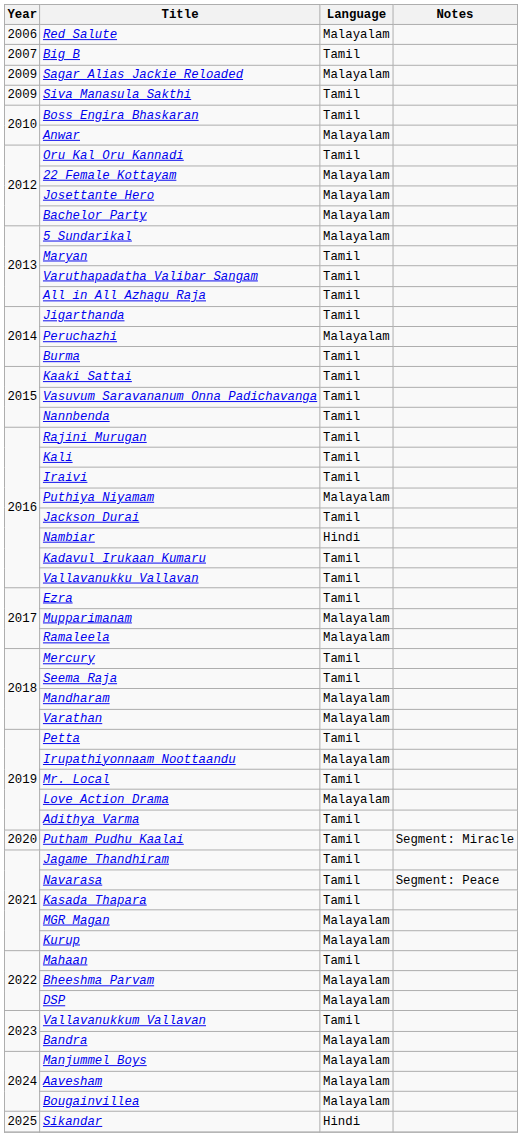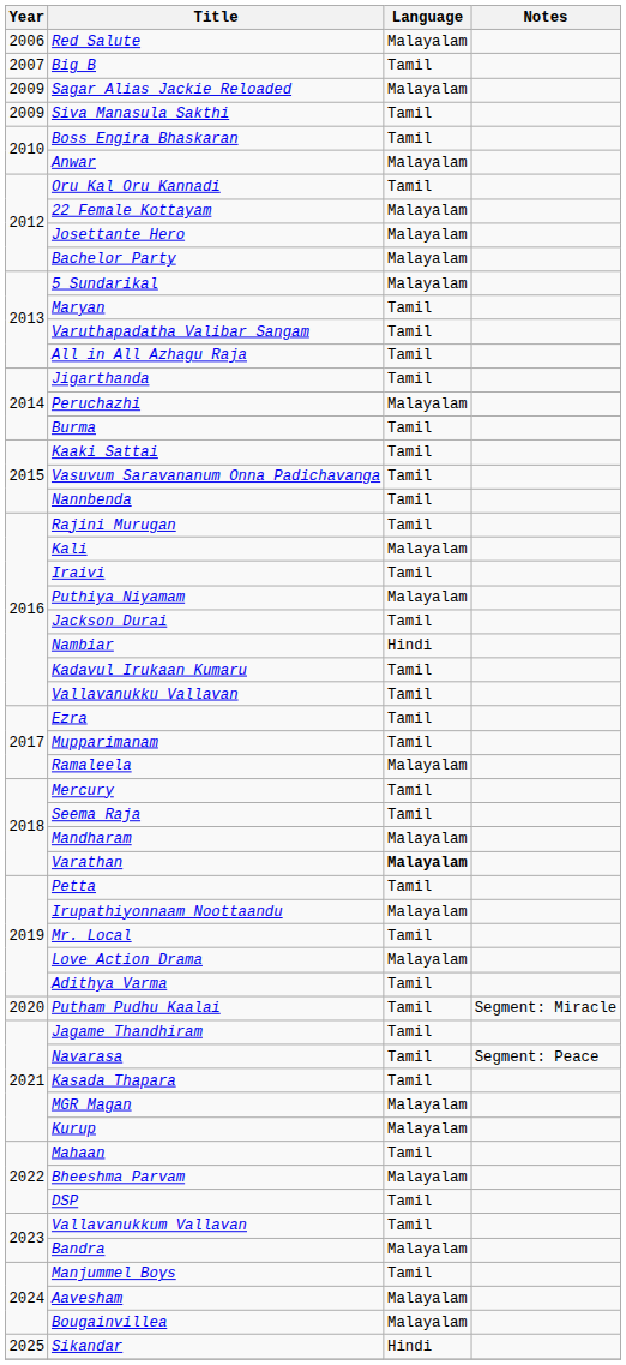 <table class="wikitable sortable">
 <tr>
 <th>Year</th>
 <th>Title</th>
 <th>Language</th>
 <th class="unsortable">Notes</th>
 </tr>
 <tr>
 <td>2006</td>
 <td><em><a href='#'>Red Salute</a></em></td>
 <td>Malayalam</td>
 <td></td>
 </tr>
 <tr>
 <td>2007</td>
 <td><em><a href='#'>Big B</a></em></td>
 <td>Tamil</td>
 <td></td>
 </tr>
 <tr>
 <td>2009</td>
 <td><em><a href='#'>Sagar Alias Jackie Reloaded</a></em></td>
 <td>Malayalam</td>
 <td></td>
 </tr>
 <tr>
 <td>2009</td>
 <td><em><a href='#'>Siva Manasula Sakthi</a></em></td>
 <td>Tamil</td>
 <td></td>
 </tr>
 <tr>
 <td rowspan=2>2010</td>
 <td><em><a href='#'>Boss Engira Bhaskaran</a></em></td>
 <td>Tamil</td>
 <td></td>
 </tr>
 <tr>
 <td><em><a href='#'>Anwar</a></em></td>
 <td>Malayalam</td>
 <td></td>
 </tr>
 <tr>
 <td rowspan=4>2012</td>
 <td><em><a href='#'>Oru Kal Oru Kannadi</a></em></td>
 <td>Tamil</td>
 <td></td>
 </tr>
 <tr>
 <td><em><a href='#'>22 Female Kottayam</a></em></td>
 <td>Malayalam</td>
 <td></td>
 </tr>
 <tr>
 <td><em><a href='#'>Josettante Hero</a></em></td>
 <td>Malayalam</td>
 <td></td>
 </tr>
 <tr>
 <td><em><a href='#'>Bachelor Party</a></em></td>
 <td>Malayalam</td>
 <td></td>
 </tr>
 <tr>
 <td rowspan=4>2013</td>
 <td><em><a href='#'>5 Sundarikal</a></em></td>
 <td>Malayalam</td>
 <td></td>
 </tr>
 <tr>
 <td><em><a href='#'>Maryan</a></em></td>
 <td>Tamil</td>
 <td></td>
 </tr>
 <tr>
 <td><em><a href='#'>Varuthapadatha Valibar Sangam</a></em></td>
 <td>Tamil</td>
 <td></td>
 </tr>
 <tr>
 <td><em><a href='#'>All in All Azhagu Raja</a></em></td>
 <td>Tamil</td>
 <td></td>
 </tr>
 <tr>
 <td rowspan=3>2014</td>
 <td><em><a href='#'>Jigarthanda</a></em></td>
 <td>Tamil</td>
 <td></td>
 </tr>
 <tr>
 <td><em><a href='#'>Peruchazhi</a></em></td>
 <td>Malayalam</td>
 <td></td>
 </tr>
 <tr>
 <td><em><a href='#'>Burma</a></em></td>
 <td>Tamil</td>
 <td></td>
 </tr>
 <tr>
 <td rowspan=3>2015</td>
 <td><em><a href='#'>Kaaki Sattai</a></em></td>
 <td>Tamil</td>
 <td></td>
 </tr>
 <tr>
 <td><em><a href='#'>Vasuvum Saravananum Onna Padichavanga</a></em></td>
 <td>Tamil</td>
 <td></td>
 </tr>
 <tr>
 <td><em><a href='#'>Nannbenda</a></em></td>
 <td>Tamil</td>
 <td></td>
 </tr>
 <tr>
 <td rowspan=8>2016</td>
 <td><em><a href='#'>Rajini Murugan</a></em></td>
 <td>Tamil</td>
 <td></td>
 </tr>
 <tr>
 <td><em><a href='#'>Kali</a></em></td>
-<td>Tamil</td>
+<td>Malayalam</td>
 <td></td>
 </tr>
 <tr>
 <td><em><a href='#'>Iraivi</a></em></td>
 <td>Tamil</td>
 <td></td>
 </tr>
 <tr>
 <td><em><a href='#'>Puthiya Niyamam</a></em></td>
 <td>Malayalam</td>
 <td></td>
 </tr>
 <tr>
 <td><em><a href='#'>Jackson Durai</a></em></td>
 <td>Tamil</td>
 <td></td>
 </tr>
 <tr>
 <td><em><a href='#'>Nambiar</a></em></td>
 <td>Hindi</td>
 <td></td>
 </tr>
 <tr>
 <td><em><a href='#'>Kadavul Irukaan Kumaru</a></em></td>
 <td>Tamil</td>
 <td></td>
 </tr>
 <tr>
 <td><em><a href='#'>Vallavanukku Vallavan</a></em></td>
 <td>Tamil</td>
 <td></td>
 </tr>
 <tr>
 <td rowspan=3>2017</td>
 <td><em><a href='#'>Ezra</a></em></td>
 <td>Tamil</td>
 <td></td>
 </tr>
 <tr>
 <td><em><a href='#'>Mupparimanam</a></em></td>
-<td>Malayalam</td>
+<td>Tamil</td>
 <td></td>
 </tr>
 <tr>
 <td><em><a href='#'>Ramaleela</a></em></td>
 <td>Malayalam</td>
 <td></td>
 </tr>
 <tr>
 <td rowspan=4>2018</td>
 <td><em><a href='#'>Mercury</a></em></td>
 <td>Tamil</td>
 <td></td>
 </tr>
 <tr>
 <td><em><a href='#'>Seema Raja</a></em></td>
 <td>Tamil</td>
 <td></td>
 </tr>
 <tr>
 <td><em><a href='#'>Mandharam</a></em></td>
 <td>Malayalam</td>
 <td></td>
 </tr>
 <tr>
 <td><em><a href='#'>Varathan</a></em></td>
-<td>Malayalam</td>
+<td><strong>Malayalam</strong></td>
 <td></td>
 </tr>
 <tr>
 <td rowspan=5>2019</td>
 <td><em><a href='#'>Petta</a></em></td>
 <td>Tamil</td>
 <td></td>
 </tr>
 <tr>
 <td><em><a href='#'>Irupathiyonnaam Noottaandu</a></em></td>
 <td>Malayalam</td>
 <td></td>
 </tr>
 <tr>
 <td><em><a href='#'>Mr. Local</a></em></td>
 <td>Tamil</td>
 <td></td>
 </tr>
 <tr>
 <td><em><a href='#'>Love Action Drama</a></em></td>
 <td>Malayalam</td>
 <td></td>
 </tr>
 <tr>
 <td><em><a href='#'>Adithya Varma</a></em></td>
 <td>Tamil</td>
 <td></td>
 </tr>
 <tr>
 <td>2020</td>
 <td><em><a href='#'>Putham Pudhu Kaalai</a></em></td>
 <td>Tamil</td>
 <td>Segment: Miracle</td>
 </tr>
 <tr>
 <td rowspan=5>2021</td>
 <td><em><a href='#'>Jagame Thandhiram</a></em></td>
 <td>Tamil</td>
 <td></td>
 </tr>
 <tr>
 <td><em><a href='#'>Navarasa</a></em></td>
 <td>Tamil</td>
 <td>Segment: Peace</td>
 </tr>
 <tr>
 <td><em><a href='#'>Kasada Thapara</a></em></td>
 <td>Tamil</td>
 <td></td>
 </tr>
 <tr>
 <td><em><a href='#'>MGR Magan</a></em></td>
 <td>Malayalam</td>
 <td></td>
 </tr>
 <tr>
 <td><em><a href='#'>Kurup</a></em></td>
 <td>Malayalam</td>
 <td></td>
 </tr>
 <tr>
 <td rowspan=3>2022</td>
 <td><em><a href='#'>Mahaan</a></em></td>
 <td>Tamil</td>
 <td></td>
 </tr>
 <tr>
 <td><em><a href='#'>Bheeshma Parvam</a></em></td>
 <td>Malayalam</td>
 <td></td>
 </tr>
 <tr>
 <td><em><a href='#'>DSP</a></em></td>
-<td>Malayalam</td>
+<td>Tamil</td>
 <td></td>
 </tr>
 <tr>
 <td rowspan=2>2023</td>
 <td><em><a href='#'>Vallavanukkum Vallavan</a></em></td>
 <td>Tamil</td>
 <td></td>
 </tr>
 <tr>
 <td><em><a href='#'>Bandra</a></em></td>
 <td>Malayalam</td>
 <td></td>
 </tr>
 <tr>
 <td rowspan=3>2024</td>
 <td><em><a href='#'>Manjummel Boys</a></em></td>
-<td>Malayalam</td>
+<td>Tamil</td>
 <td></td>
 </tr>
 <tr>
 <td><em><a href='#'>Aavesham</a></em></td>
 <td>Malayalam</td>
 <td></td>
 </tr>
 <tr>
 <td><em><a href='#'>Bougainvillea</a></em></td>
 <td>Malayalam</td>
 <td></td>
 </tr>
 <tr>
 <td>2025</td>
 <td><em><a href='#'>Sikandar</a></em></td>
 <td>Hindi</td>
 <td></td>
 </tr>
 <tr>
 </tr>
 </table>
